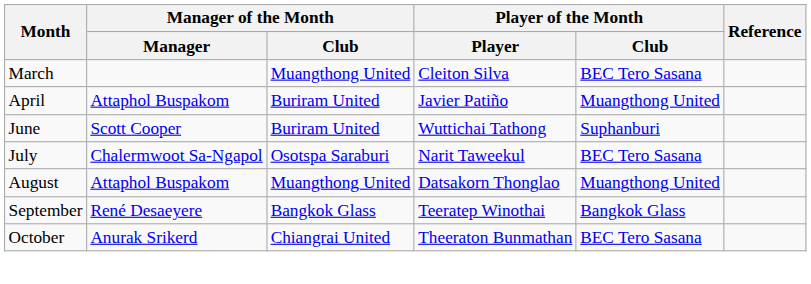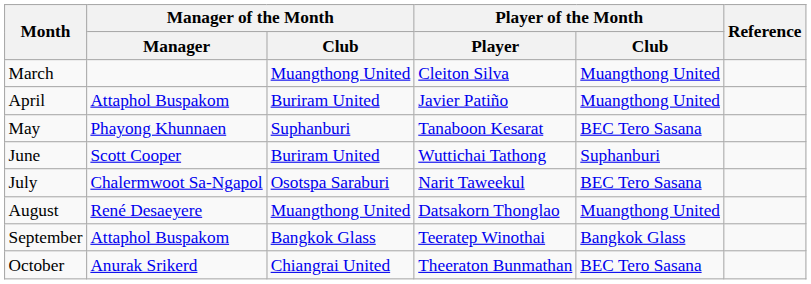 <table class="wikitable">
 <tr>
 <th rowspan="2">Month</th>
 <th colspan="2">Manager of the Month</th>
 <th colspan="2">Player of the Month</th>
 <th rowspan="2">Reference</th>
 </tr>
 <tr>
 <th>Manager</th>
 <th>Club</th>
 <th>Player</th>
 <th>Club</th>
 </tr>
 <tr>
 <td>March</td>
 <td> </td>
 <td><a href='#'>Muangthong United</a></td>
 <td> <a href='#'>Cleiton Silva</a></td>
-<td><a href='#'>BEC Tero Sasana</a></td>
+<td><a href='#'>Muangthong United</a></td>
 <td align=center></td>
 </tr>
 <tr>
 <td>April</td>
 <td> <a href='#'>Attaphol Buspakom</a></td>
 <td><a href='#'>Buriram United</a></td>
 <td> <a href='#'>Javier Patiño</a></td>
 <td><a href='#'>Muangthong United</a></td>
+<td align=center></td>
+</tr>
+<tr>
+<td>May</td>
+<td> <a href='#'>Phayong Khunnaen</a></td>
+<td><a href='#'>Suphanburi</a></td>
+<td> <a href='#'>Tanaboon Kesarat</a></td>
+<td><a href='#'>BEC Tero Sasana</a></td>
 <td align=center></td>
 </tr>
 <tr>
 <td>June</td>
 <td> <a href='#'>Scott Cooper</a></td>
 <td><a href='#'>Buriram United</a></td>
 <td> <a href='#'>Wuttichai Tathong</a></td>
 <td><a href='#'>Suphanburi</a></td>
 <td align=center></td>
 </tr>
 <tr>
 <td>July</td>
 <td> <a href='#'>Chalermwoot Sa-Ngapol</a></td>
 <td><a href='#'>Osotspa Saraburi</a></td>
 <td> <a href='#'>Narit Taweekul</a></td>
 <td><a href='#'>BEC Tero Sasana</a></td>
 <td align=center></td>
 </tr>
 <tr>
 <td>August</td>
-<td> <a href='#'>Attaphol Buspakom</a></td>
+<td> <a href='#'>René Desaeyere</a></td>
 <td><a href='#'>Muangthong United</a></td>
 <td> <a href='#'>Datsakorn Thonglao</a></td>
 <td><a href='#'>Muangthong United</a></td>
 <td align=center></td>
 </tr>
 <tr>
 <td>September</td>
-<td> <a href='#'>René Desaeyere</a></td>
+<td> <a href='#'>Attaphol Buspakom</a></td>
 <td><a href='#'>Bangkok Glass</a></td>
 <td> <a href='#'>Teeratep Winothai</a></td>
 <td><a href='#'>Bangkok Glass</a></td>
 <td align=center></td>
 </tr>
 <tr>
 <td>October</td>
 <td> <a href='#'>Anurak Srikerd</a></td>
 <td><a href='#'>Chiangrai United</a></td>
 <td> <a href='#'>Theeraton Bunmathan</a></td>
 <td><a href='#'>BEC Tero Sasana</a></td>
 <td align=center></td>
 </tr>
 </table>
